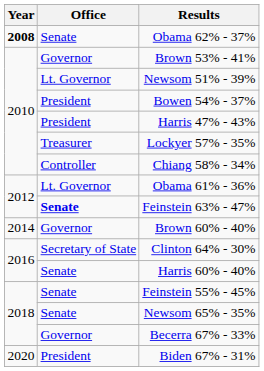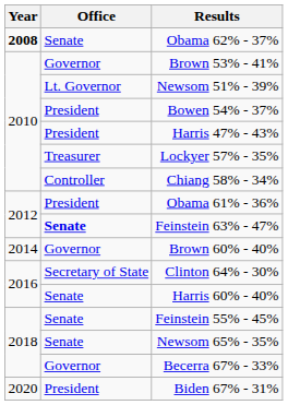 <table class=wikitable>
 <tr>
 <th>Year</th>
 <th>Office</th>
 <th>Results</th>
 </tr>
 <tr>
 <td><strong>2008</strong></td>
 <td><a href='#'>Senate</a></td>
 <td align="right" ><a href='#'>Obama</a> 62% - 37%</td>
 </tr>
 <tr>
 <td rowspan=6>2010</td>
 <td><a href='#'>Governor</a></td>
 <td align="right" ><a href='#'>Brown</a> 53% - 41%</td>
 </tr>
 <tr>
 <td><a href='#'>Lt. Governor</a></td>
 <td align="right" ><a href='#'>Newsom</a> 51% - 39%</td>
 </tr>
 <tr>
 <td><a href='#'>President</a></td>
 <td align="right" ><a href='#'>Bowen</a> 54% - 37%</td>
 </tr>
 <tr>
 <td><a href='#'>President</a></td>
 <td align="right" ><a href='#'>Harris</a> 47% - 43%</td>
 </tr>
 <tr>
 <td><a href='#'>Treasurer</a></td>
 <td align="right" ><a href='#'>Lockyer</a> 57% - 35%</td>
 </tr>
 <tr>
 <td><a href='#'>Controller</a></td>
 <td align="right" ><a href='#'>Chiang</a> 58% - 34%</td>
 </tr>
 <tr>
 <td rowspan=2>2012</td>
-<td><a href='#'>Lt. Governor</a></td>
+<td><a href='#'>President</a></td>
 <td align="right" ><a href='#'>Obama</a> 61% - 36%</td>
 </tr>
 <tr>
 <td><strong><a href='#'>Senate</a></strong></td>
 <td align="right" ><a href='#'>Feinstein</a> 63% - 47%</td>
 </tr>
 <tr>
 <td>2014</td>
 <td><a href='#'>Governor</a></td>
 <td align="right" ><a href='#'>Brown</a> 60% - 40%</td>
 </tr>
 <tr>
 <td rowspan=2>2016</td>
 <td><a href='#'>Secretary of State</a></td>
 <td align="right" ><a href='#'>Clinton</a> 64% - 30%</td>
 </tr>
 <tr>
 <td><a href='#'>Senate</a></td>
 <td align="right" ><a href='#'>Harris</a> 60% - 40%</td>
 </tr>
 <tr>
 <td rowspan=3>2018</td>
 <td><a href='#'>Senate</a></td>
 <td align="right" ><a href='#'>Feinstein</a> 55% - 45%</td>
 </tr>
 <tr>
 <td><a href='#'>Senate</a></td>
 <td align="right" ><a href='#'>Newsom</a> 65% - 35%</td>
 </tr>
 <tr>
 <td><a href='#'>Governor</a></td>
 <td align="right" ><a href='#'>Becerra</a> 67% - 33%</td>
 </tr>
 <tr>
 <td>2020</td>
 <td><a href='#'>President</a></td>
 <td align="right" ><a href='#'>Biden</a> 67% - 31%</td>
 </tr>
 </table>
